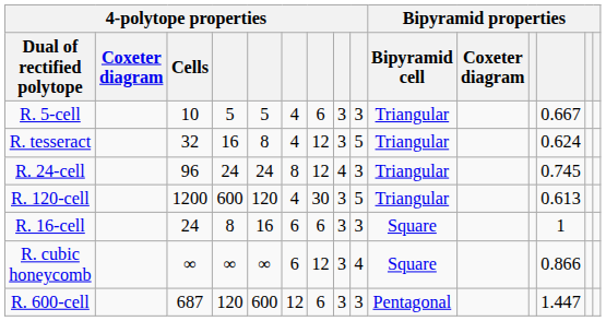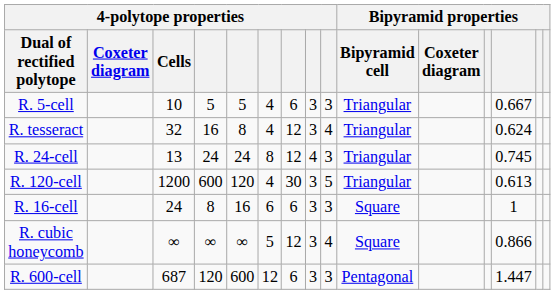 <table class=wikitable>
 <tr>
 <th colspan=9>4-polytope properties</th>
 <th colspan=6>Bipyramid properties</th>
 </tr>
 <tr align=center>
 <th>Dual of <br> rectified <br> polytope</th>
 <th><a href='#'>Coxeter<br>diagram</a></th>
 <th>Cells</th>
 <th></th>
 <th></th>
 <th></th>
 <th></th>
 <th style="padding:0.2em;"></th>
 <th style="padding:0.2em;"></th>
 <th>Bipyramid <br> cell</th>
 <th>Coxeter<br>diagram</th>
 <th></th>
 <th></th>
 <th></th>
 <th></th>
 </tr>
 <tr align=center>
 <td><a href='#'>R. 5-cell</a></td>
 <td></td>
 <td>10</td>
 <td>5</td>
 <td>5</td>
 <td>4</td>
 <td>6</td>
 <td>3</td>
 <td>3</td>
 <td><a href='#'>Triangular</a></td>
 <td></td>
 <td></td>
 <td>0.667</td>
 <td></td>
 <td></td>
 </tr>
 <tr align=center>
 <td><a href='#'>R. tesseract</a></td>
 <td></td>
 <td>32</td>
 <td>16</td>
 <td>8</td>
 <td>4</td>
 <td>12</td>
 <td>3</td>
-<td>5</td>
+<td>4</td>
 <td><a href='#'>Triangular</a></td>
 <td></td>
 <td></td>
 <td>0.624</td>
 <td></td>
 <td></td>
 </tr>
 <tr align=center>
 <td><a href='#'>R. 24-cell</a></td>
 <td></td>
-<td>96</td>
+<td>13</td>
 <td>24</td>
 <td>24</td>
 <td>8</td>
 <td>12</td>
 <td>4</td>
 <td>3</td>
 <td><a href='#'>Triangular</a></td>
 <td></td>
 <td></td>
 <td>0.745</td>
 <td></td>
 <td></td>
 </tr>
 <tr align=center>
 <td><a href='#'>R. 120-cell</a></td>
 <td></td>
 <td>1200</td>
 <td>600</td>
 <td>120</td>
 <td>4</td>
 <td>30</td>
 <td>3</td>
 <td>5</td>
 <td><a href='#'>Triangular</a></td>
 <td></td>
 <td></td>
 <td>0.613</td>
 <td></td>
 <td></td>
 </tr>
 <tr align=center>
 <td><a href='#'>R. 16-cell</a></td>
 <td></td>
 <td>24</td>
 <td>8</td>
 <td>16</td>
 <td>6</td>
 <td>6</td>
 <td>3</td>
 <td>3</td>
 <td><a href='#'>Square</a></td>
 <td></td>
 <td></td>
 <td>1</td>
 <td></td>
 <td></td>
 </tr>
 <tr align=center>
 <td><a href='#'>R. cubic <br> honeycomb</a></td>
 <td></td>
 <td>∞</td>
 <td>∞</td>
 <td>∞</td>
-<td>6</td>
+<td>5</td>
 <td>12</td>
 <td>3</td>
 <td>4</td>
 <td><a href='#'>Square</a></td>
 <td></td>
 <td></td>
 <td>0.866</td>
 <td></td>
 <td></td>
 </tr>
 <tr align=center>
 <td><a href='#'>R. 600-cell</a></td>
 <td></td>
 <td>687</td>
 <td>120</td>
 <td>600</td>
 <td>12</td>
 <td>6</td>
 <td>3</td>
 <td>3</td>
 <td><a href='#'>Pentagonal</a></td>
 <td></td>
 <td></td>
 <td>1.447</td>
 <td></td>
 <td></td>
 </tr>
 </table>
